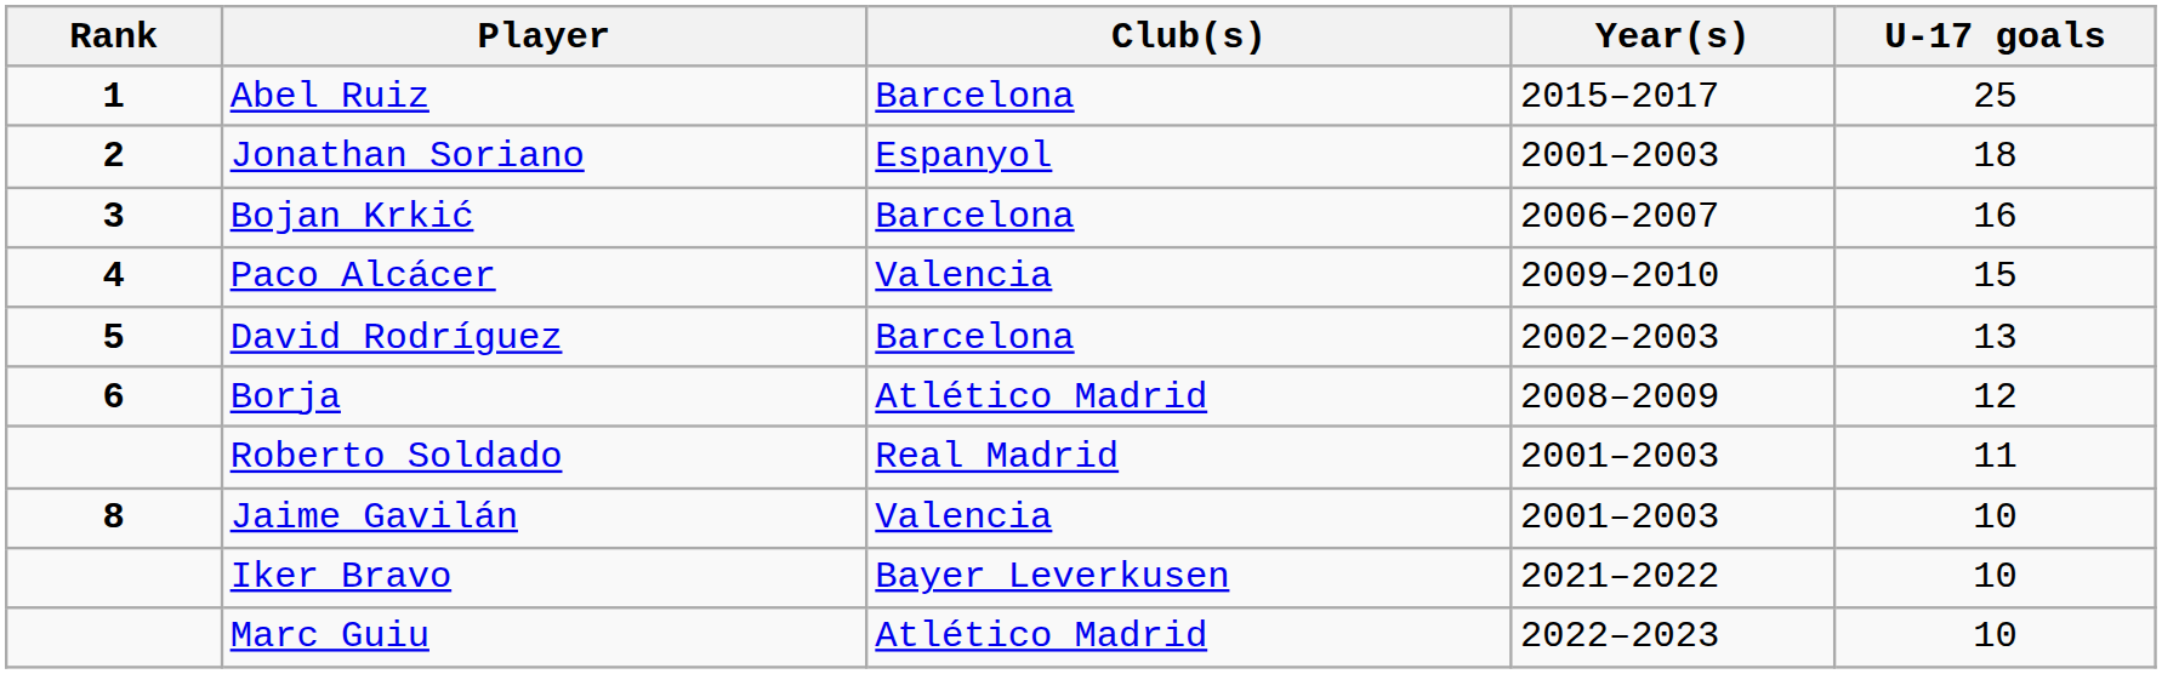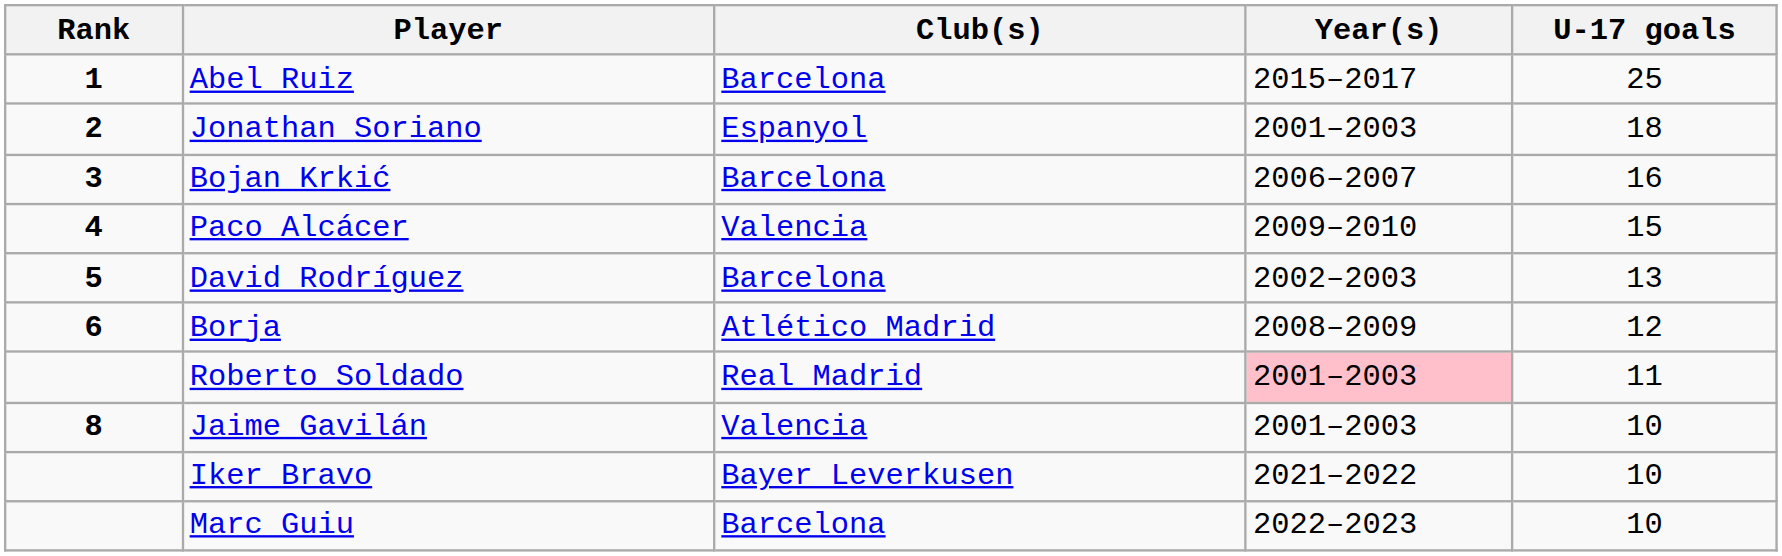 <table class="wikitable" style="width:60%;">
 <tr>
 <th style="width:10%;">Rank</th>
 <th style="width:30%;">Player</th>
 <th style="width:30%;">Club(s)</th>
 <th style="width:15%;">Year(s)</th>
 <th style="width:15%;">U-17 goals</th>
 </tr>
 <tr>
 <td align=center><strong>1</strong></td>
 <td><a href='#'>Abel Ruiz</a></td>
 <td><a href='#'>Barcelona</a></td>
 <td>2015–2017</td>
 <td align=center>25</td>
 </tr>
 <tr>
 <td align=center><strong>2</strong></td>
 <td><a href='#'>Jonathan Soriano</a></td>
 <td><a href='#'>Espanyol</a></td>
 <td>2001–2003</td>
 <td align=center>18</td>
 </tr>
 <tr>
 <td align=center><strong>3</strong></td>
 <td><a href='#'>Bojan Krkić</a></td>
 <td><a href='#'>Barcelona</a></td>
 <td>2006–2007</td>
 <td align=center>16</td>
 </tr>
 <tr>
 <td align=center><strong>4</strong></td>
 <td><a href='#'>Paco Alcácer</a></td>
 <td><a href='#'>Valencia</a></td>
 <td>2009–2010</td>
 <td align=center>15</td>
 </tr>
 <tr>
 <td align=center><strong>5</strong></td>
 <td><a href='#'>David Rodríguez</a></td>
 <td><a href='#'>Barcelona</a></td>
 <td>2002–2003</td>
 <td align=center>13</td>
 </tr>
 <tr>
 <td align=center><strong>6</strong></td>
 <td><a href='#'>Borja</a></td>
 <td><a href='#'>Atlético Madrid</a></td>
 <td>2008–2009</td>
 <td align=center>12</td>
 </tr>
 <tr>
 <td align=center> </td>
 <td><a href='#'>Roberto Soldado</a></td>
 <td><a href='#'>Real Madrid</a></td>
-<td>2001–2003</td>
+<td style="background: pink;">2001–2003</td>
 <td align=center>11</td>
 </tr>
 <tr>
 <td align=center><strong>8</strong></td>
 <td><a href='#'>Jaime Gavilán</a></td>
 <td><a href='#'>Valencia</a></td>
 <td>2001–2003</td>
 <td align=center>10</td>
 </tr>
 <tr>
 <td align=center> </td>
 <td><a href='#'>Iker Bravo</a></td>
 <td><a href='#'>Bayer Leverkusen</a></td>
 <td>2021–2022</td>
 <td align=center>10</td>
 </tr>
 <tr>
 <td align=center> </td>
 <td><a href='#'>Marc Guiu</a></td>
-<td><a href='#'>Atlético Madrid</a></td>
+<td><a href='#'>Barcelona</a></td>
 <td>2022–2023</td>
 <td align=center>10</td>
 </tr>
 </table>
